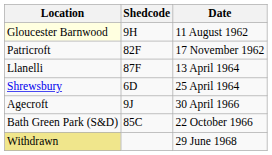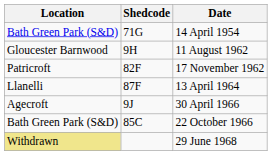 <table class="wikitable">
 <tr>
 <th>Location</th>
 <th>Shedcode</th>
 <th>Date</th>
 </tr>
 <tr>
-<td style="background: lightyellow;">Gloucester Barnwood</td>
+<td><a href='#'>Bath Green Park (S&D)</a></td>
+<td>71G</td>
+<td>14 April 1954</td>
+</tr>
+<tr>
+<td>Gloucester Barnwood</td>
 <td>9H</td>
 <td>11 August 1962</td>
 </tr>
 <tr>
 <td>Patricroft</td>
 <td>82F</td>
 <td>17 November 1962</td>
 </tr>
 <tr>
 <td>Llanelli</td>
 <td>87F</td>
 <td>13 April 1964</td>
-</tr>
-<tr>
-<td><a href='#'>Shrewsbury</a></td>
-<td>6D</td>
-<td>25 April 1964</td>
 </tr>
 <tr>
 <td>Agecroft</td>
 <td>9J</td>
 <td>30 April 1966</td>
 </tr>
 <tr>
 <td>Bath Green Park (S&D)</td>
 <td>85C</td>
 <td>22 October 1966</td>
 </tr>
 <tr>
 <td style="background: khaki;">Withdrawn</td>
 <td></td>
 <td>29 June 1968</td>
 </tr>
 </table>
